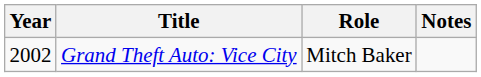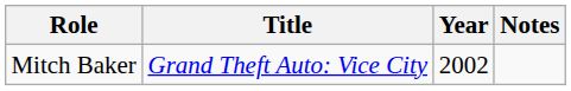 <table class="wikitable sortable">
 <tr>
+<th>Role</th>
+<th>Title</th>
 <th>Year</th>
-<th>Title</th>
-<th>Role</th>
 <th>Notes</th>
 </tr>
 <tr>
+<td>Mitch Baker</td>
+<td><em><a href='#'>Grand Theft Auto: Vice City</a></em></td>
 <td>2002</td>
-<td><em><a href='#'>Grand Theft Auto: Vice City</a></em></td>
-<td>Mitch Baker</td>
 <td></td>
 </tr>
 </table>
